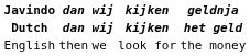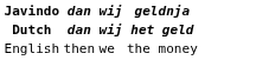 <table>
 <tr>
 <th>Javindo</th>
 <th><strong><em>dan</em></strong></th>
 <th><em>wij</em></th>
-<th><em>kijken</em></th>
 <th><em>geldnja</em></th>
 </tr>
 <tr>
 <th>Dutch</th>
 <th><em>dan</em></th>
 <th><em>wij</em></th>
-<th><em>kijken</em></th>
 <th><em>het geld</em></th>
 </tr>
 <tr>
 <td>English</td>
 <td>then</td>
 <td>we</td>
-<td>look for</td>
 <td>the money</td>
 </tr>
 </table>
